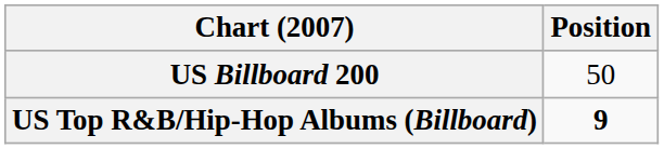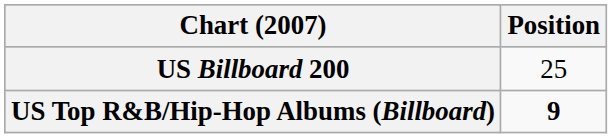 <table class="wikitable sortable plainrowheaders" style="text-align:center">
 <tr>
 <th scope="col">Chart (2007)</th>
 <th scope="col">Position</th>
 </tr>
 <tr>
 <th scope="row">US <em>Billboard</em> 200</th>
-<td>50</td>
+<td>25</td>
 </tr>
 <tr>
 <th scope="row">US Top R&B/Hip-Hop Albums (<em>Billboard</em>)</th>
 <td><strong>9</strong></td>
 </tr>
 </table>
